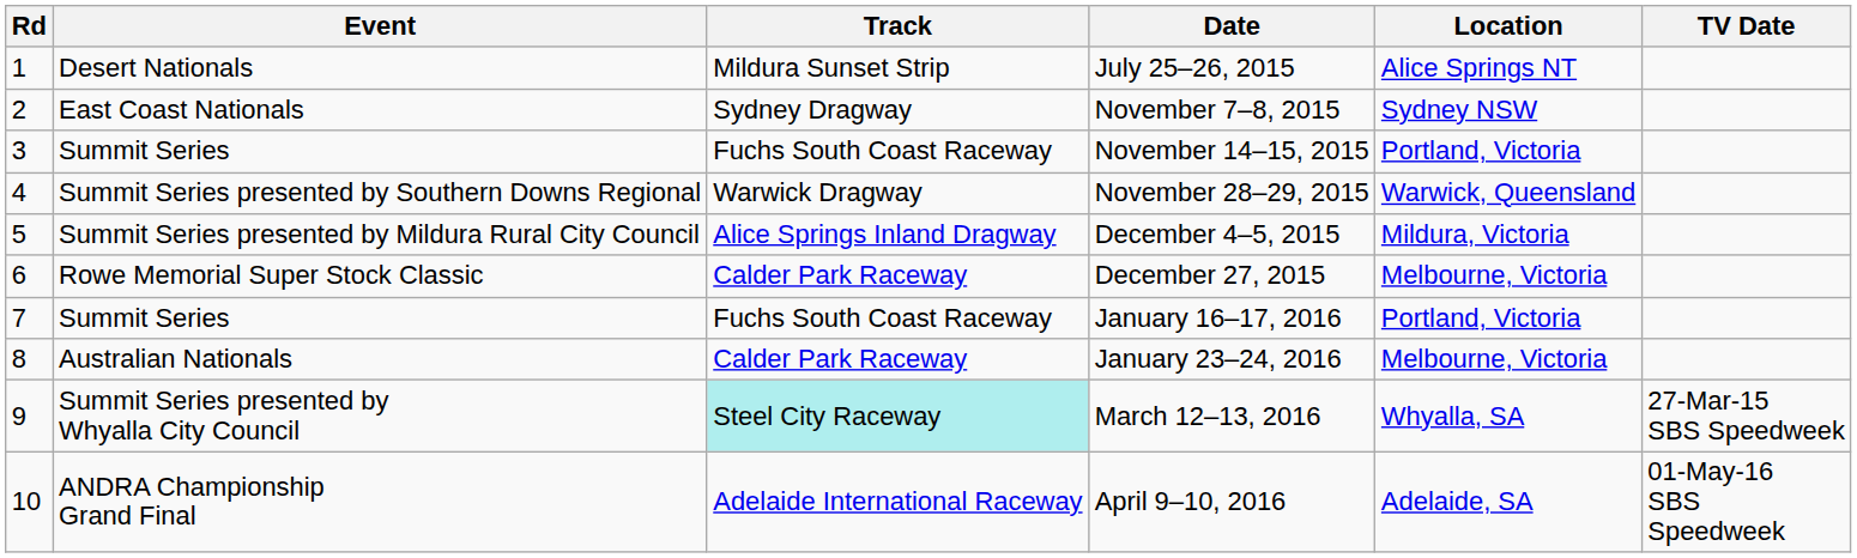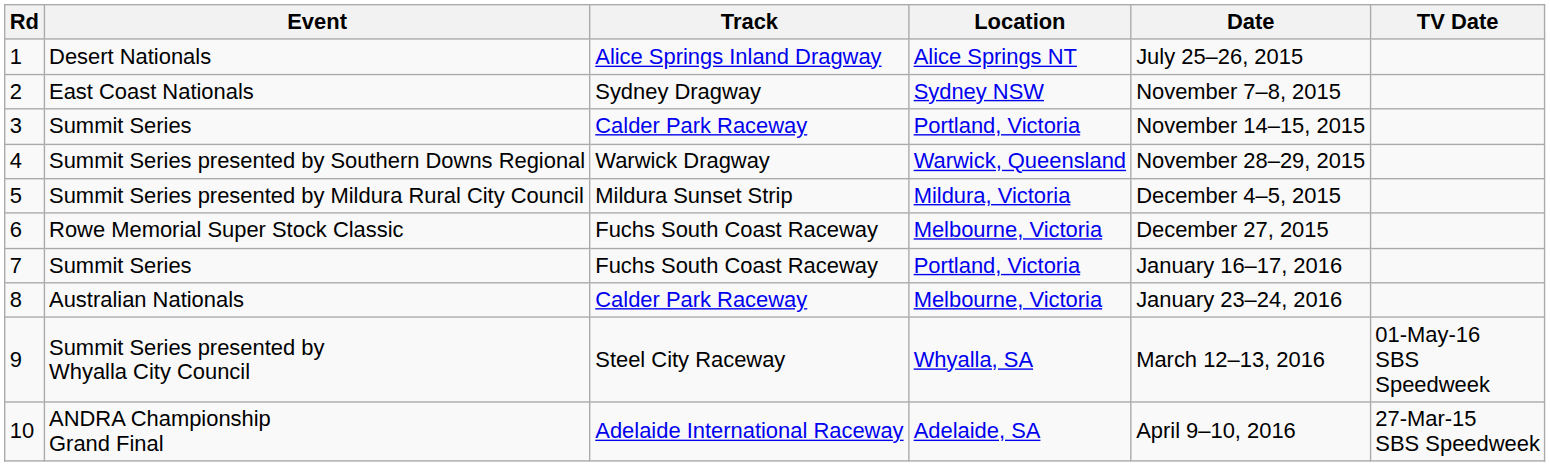 <table class="wikitable">
 <tr>
 <th>Rd</th>
 <th>Event</th>
 <th>Track</th>
+<th>Location</th>
 <th>Date</th>
-<th>Location</th>
 <th>TV Date</th>
 </tr>
 <tr>
 <td>1</td>
 <td>Desert Nationals</td>
-<td>Mildura Sunset Strip</td>
+<td><a href='#'>Alice Springs Inland Dragway</a></td>
+<td><a href='#'>Alice Springs NT</a></td>
 <td>July 25–26, 2015</td>
-<td><a href='#'>Alice Springs NT</a></td>
 <td></td>
 </tr>
 <tr>
 <td>2</td>
 <td>East Coast Nationals</td>
 <td>Sydney Dragway</td>
+<td><a href='#'>Sydney NSW</a></td>
 <td>November 7–8, 2015</td>
-<td><a href='#'>Sydney NSW</a></td>
 <td></td>
 </tr>
 <tr>
 <td>3</td>
 <td>Summit Series</td>
-<td>Fuchs South Coast Raceway</td>
+<td><a href='#'>Calder Park Raceway</a></td>
+<td><a href='#'>Portland, Victoria</a></td>
 <td>November 14–15, 2015</td>
-<td><a href='#'>Portland, Victoria</a></td>
 <td></td>
 </tr>
 <tr>
 <td>4</td>
 <td>Summit Series presented by Southern Downs Regional</td>
 <td>Warwick Dragway</td>
+<td><a href='#'>Warwick, Queensland</a></td>
 <td>November 28–29, 2015</td>
-<td><a href='#'>Warwick, Queensland</a></td>
 <td></td>
 </tr>
 <tr>
 <td>5</td>
 <td>Summit Series presented by Mildura Rural City Council</td>
-<td><a href='#'>Alice Springs Inland Dragway</a></td>
+<td>Mildura Sunset Strip</td>
+<td><a href='#'>Mildura, Victoria</a></td>
 <td>December 4–5, 2015</td>
-<td><a href='#'>Mildura, Victoria</a></td>
 <td></td>
 </tr>
 <tr>
 <td>6</td>
 <td>Rowe Memorial Super Stock Classic</td>
-<td><a href='#'>Calder Park Raceway</a></td>
+<td>Fuchs South Coast Raceway</td>
+<td><a href='#'>Melbourne, Victoria</a></td>
 <td>December 27, 2015</td>
-<td><a href='#'>Melbourne, Victoria</a></td>
 <td></td>
 </tr>
 <tr>
 <td>7</td>
 <td>Summit Series</td>
 <td>Fuchs South Coast Raceway</td>
+<td><a href='#'>Portland, Victoria</a></td>
 <td>January 16–17, 2016</td>
-<td><a href='#'>Portland, Victoria</a></td>
 <td></td>
 </tr>
 <tr>
 <td>8</td>
 <td>Australian Nationals</td>
 <td><a href='#'>Calder Park Raceway</a></td>
+<td><a href='#'>Melbourne, Victoria</a></td>
 <td>January 23–24, 2016</td>
-<td><a href='#'>Melbourne, Victoria</a></td>
 <td></td>
 </tr>
 <tr>
 <td>9</td>
 <td>Summit Series presented by<br>Whyalla City Council</td>
-<td style="background: paleturquoise;">Steel City Raceway</td>
+<td>Steel City Raceway</td>
+<td><a href='#'>Whyalla, SA</a></td>
 <td>March 12–13, 2016</td>
-<td><a href='#'>Whyalla, SA</a></td>
-<td>27-Mar-15<br>SBS Speedweek</td>
+<td>01-May-16<br>SBS<br>Speedweek</td>
 </tr>
 <tr>
 <td>10</td>
 <td>ANDRA Championship<br>Grand Final</td>
 <td><a href='#'>Adelaide International Raceway</a></td>
+<td><a href='#'>Adelaide, SA</a></td>
 <td>April 9–10, 2016</td>
-<td><a href='#'>Adelaide, SA</a></td>
-<td>01-May-16<br>SBS<br>Speedweek</td>
+<td>27-Mar-15<br>SBS Speedweek</td>
 </tr>
 </table>
